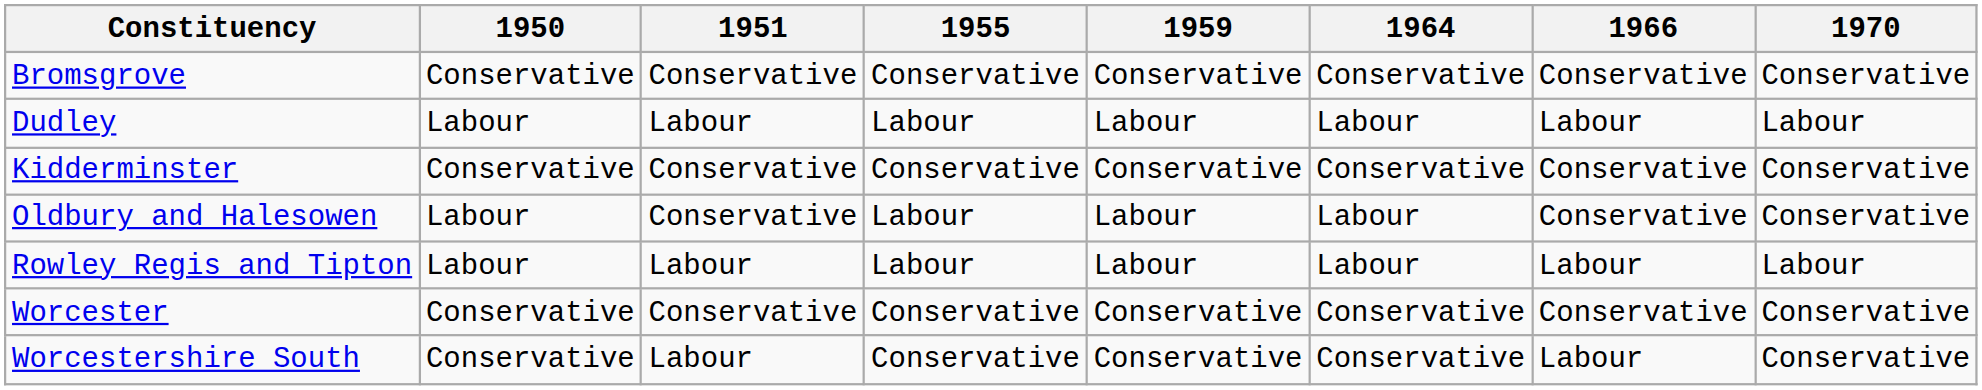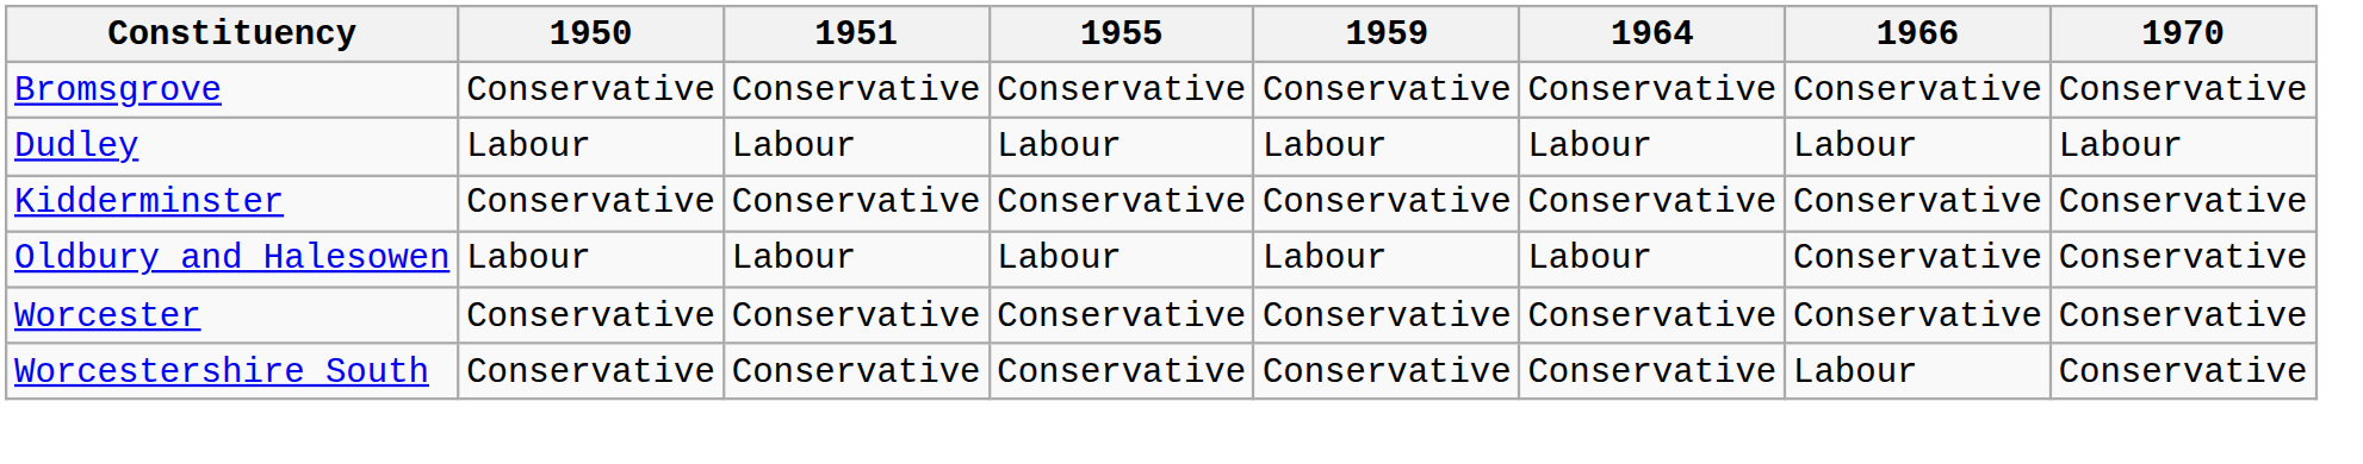 <table class="wikitable sortable">
 <tr>
 <th>Constituency</th>
 <th>1950</th>
 <th>1951</th>
 <th>1955</th>
 <th>1959</th>
 <th>1964</th>
 <th>1966</th>
 <th>1970</th>
 </tr>
 <tr>
 <td><a href='#'>Bromsgrove</a></td>
 <td bgcolor=>Conservative</td>
 <td bgcolor=>Conservative</td>
 <td bgcolor=>Conservative</td>
 <td bgcolor=>Conservative</td>
 <td bgcolor=>Conservative</td>
 <td bgcolor=>Conservative</td>
 <td bgcolor=>Conservative</td>
 </tr>
 <tr>
 <td><a href='#'>Dudley</a></td>
 <td bgcolor=>Labour</td>
 <td bgcolor=>Labour</td>
 <td bgcolor=>Labour</td>
 <td bgcolor=>Labour</td>
 <td bgcolor=>Labour</td>
 <td bgcolor=>Labour</td>
 <td bgcolor=>Labour</td>
 </tr>
 <tr>
 <td><a href='#'>Kidderminster</a></td>
 <td bgcolor=>Conservative</td>
 <td bgcolor=>Conservative</td>
 <td bgcolor=>Conservative</td>
 <td bgcolor=>Conservative</td>
 <td bgcolor=>Conservative</td>
 <td bgcolor=>Conservative</td>
 <td bgcolor=>Conservative</td>
 </tr>
 <tr>
 <td><a href='#'>Oldbury and Halesowen</a></td>
 <td bgcolor=>Labour</td>
-<td bgcolor=>Conservative</td>
+<td bgcolor=>Labour</td>
 <td bgcolor=>Labour</td>
 <td bgcolor=>Labour</td>
 <td bgcolor=>Labour</td>
 <td bgcolor=>Conservative</td>
 <td bgcolor=>Conservative</td>
-</tr>
-<tr>
-<td><a href='#'>Rowley Regis and Tipton</a></td>
-<td bgcolor=>Labour</td>
-<td bgcolor=>Labour</td>
-<td bgcolor=>Labour</td>
-<td bgcolor=>Labour</td>
-<td bgcolor=>Labour</td>
-<td bgcolor=>Labour</td>
-<td bgcolor=>Labour</td>
 </tr>
 <tr>
 <td><a href='#'>Worcester</a></td>
 <td bgcolor=>Conservative</td>
 <td bgcolor=>Conservative</td>
 <td bgcolor=>Conservative</td>
 <td bgcolor=>Conservative</td>
 <td bgcolor=>Conservative</td>
 <td bgcolor=>Conservative</td>
 <td bgcolor=>Conservative</td>
 </tr>
 <tr>
 <td><a href='#'>Worcestershire South</a></td>
 <td bgcolor=>Conservative</td>
-<td bgcolor=>Labour</td>
+<td bgcolor=>Conservative</td>
 <td bgcolor=>Conservative</td>
 <td bgcolor=>Conservative</td>
 <td bgcolor=>Conservative</td>
 <td bgcolor=>Labour</td>
 <td bgcolor=>Conservative</td>
 </tr>
 </table>
